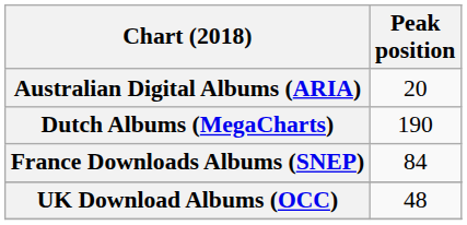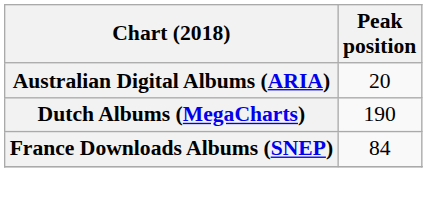 <table class="wikitable sortable plainrowheaders" style="text-align:center">
 <tr>
 <th scope="col">Chart (2018)</th>
 <th scope="col">Peak<br> position</th>
 </tr>
 <tr>
 <th scope="row">Australian Digital Albums (<a href='#'>ARIA</a>)</th>
 <td>20</td>
 </tr>
 <tr>
 <th scope="row">Dutch Albums (<a href='#'>MegaCharts</a>)</th>
 <td>190</td>
 </tr>
 <tr>
 <th scope="row">France Downloads Albums (<a href='#'>SNEP</a>)</th>
 <td>84</td>
 </tr>
 <tr>
 </tr>
 <tr>
-<th scope="row">UK Download Albums (<a href='#'>OCC</a>)</th>
-<td>48</td>
-</tr>
-<tr>
 </tr>
 </table>
